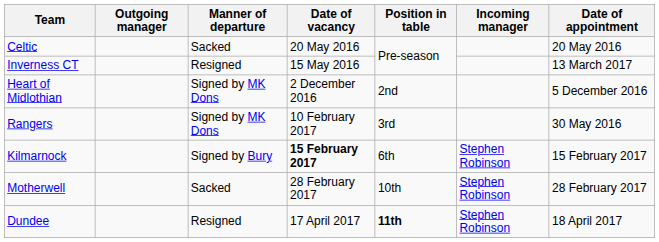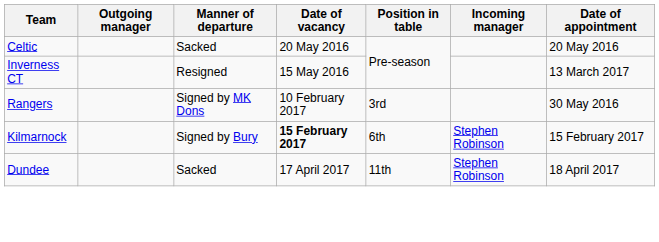 <table class="wikitable sortable">
 <tr>
 <th>Team</th>
 <th>Outgoing manager</th>
 <th>Manner of departure</th>
 <th>Date of vacancy</th>
 <th>Position in table</th>
 <th>Incoming manager</th>
 <th>Date of appointment</th>
 </tr>
 <tr>
 <td><a href='#'>Celtic</a></td>
 <td> </td>
 <td>Sacked</td>
 <td>20 May 2016</td>
 <td rowspan="2">Pre-season</td>
 <td> </td>
 <td>20 May 2016</td>
 </tr>
 <tr>
 <td><a href='#'>Inverness CT</a></td>
 <td> </td>
 <td>Resigned</td>
 <td>15 May 2016 </td>
 <td> </td>
 <td>13 March 2017</td>
 </tr>
 <tr>
-<td><a href='#'>Heart of Midlothian</a></td>
-<td> </td>
-<td>Signed by <a href='#'>MK Dons</a></td>
-<td>2 December 2016</td>
-<td>2nd</td>
-<td> </td>
-<td>5 December 2016</td>
-</tr>
-<tr>
 <td><a href='#'>Rangers</a></td>
 <td> </td>
 <td>Signed by <a href='#'>MK Dons</a></td>
 <td>10 February 2017</td>
 <td>3rd</td>
 <td> </td>
 <td>30 May 2016</td>
 </tr>
 <tr>
 <td><a href='#'>Kilmarnock</a></td>
 <td> </td>
 <td>Signed by <a href='#'>Bury</a></td>
 <td><strong>15 February 2017</strong></td>
 <td>6th</td>
 <td> <a href='#'>Stephen Robinson</a></td>
 <td>15 February 2017</td>
 </tr>
 <tr>
-<td><a href='#'>Motherwell</a></td>
+<td><a href='#'>Dundee</a></td>
 <td> </td>
 <td>Sacked</td>
-<td>28 February 2017</td>
-<td>10th</td>
-<td> <a href='#'>Stephen Robinson</a></td>
-<td>28 February 2017</td>
-</tr>
-<tr>
-<td><a href='#'>Dundee</a></td>
-<td> </td>
-<td>Resigned</td>
 <td>17 April 2017</td>
-<td><strong>11th</strong></td>
+<td>11th</td>
 <td> <a href='#'>Stephen Robinson</a></td>
 <td>18 April 2017</td>
 </tr>
 </table>
